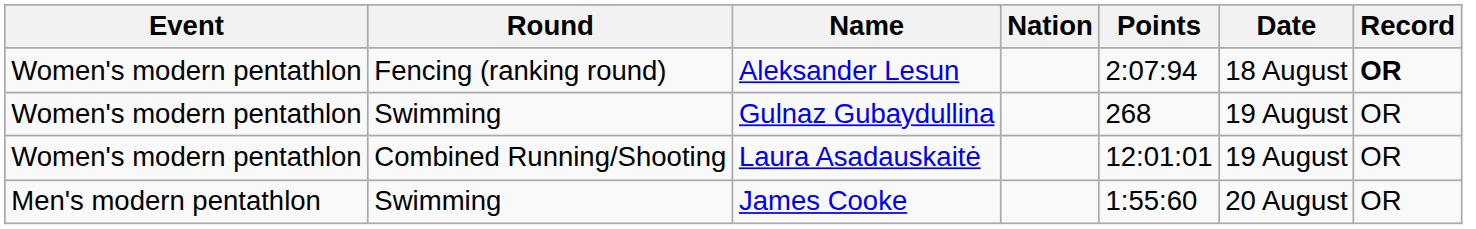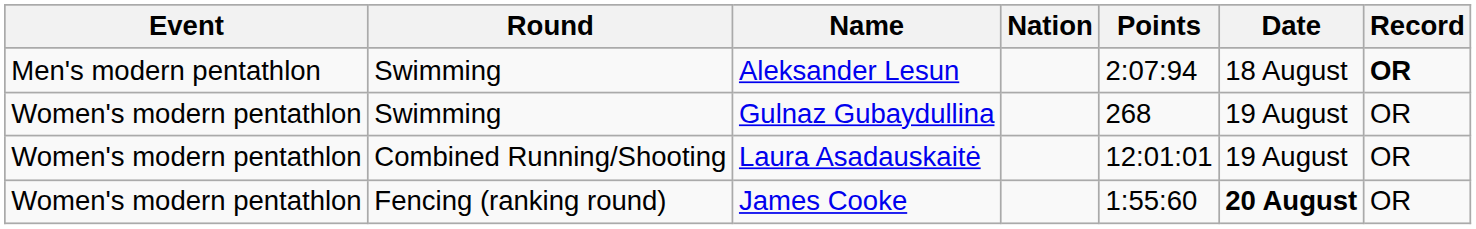 <table class="wikitable">
 <tr>
 <th>Event</th>
 <th>Round</th>
 <th>Name</th>
 <th>Nation</th>
 <th>Points</th>
 <th>Date</th>
 <th>Record</th>
 </tr>
 <tr>
-<td>Women's modern pentathlon</td>
-<td>Fencing (ranking round)</td>
+<td>Men's modern pentathlon</td>
+<td>Swimming</td>
 <td><a href='#'>Aleksander Lesun</a></td>
 <td></td>
 <td>2:07:94</td>
 <td>18 August</td>
 <td><strong>OR</strong></td>
 </tr>
 <tr>
 <td>Women's modern pentathlon</td>
 <td>Swimming</td>
 <td><a href='#'>Gulnaz Gubaydullina</a></td>
 <td></td>
 <td>268</td>
 <td>19 August</td>
 <td>OR</td>
 </tr>
 <tr>
 <td>Women's modern pentathlon</td>
 <td>Combined Running/Shooting</td>
 <td><a href='#'>Laura Asadauskaitė</a></td>
 <td></td>
 <td>12:01:01</td>
 <td>19 August</td>
 <td>OR</td>
 </tr>
 <tr>
-<td>Men's modern pentathlon</td>
-<td>Swimming</td>
+<td>Women's modern pentathlon</td>
+<td>Fencing (ranking round)</td>
 <td><a href='#'>James Cooke</a></td>
 <td></td>
 <td>1:55:60</td>
-<td>20 August</td>
+<td><strong>20 August</strong></td>
 <td>OR</td>
 </tr>
 </table>
